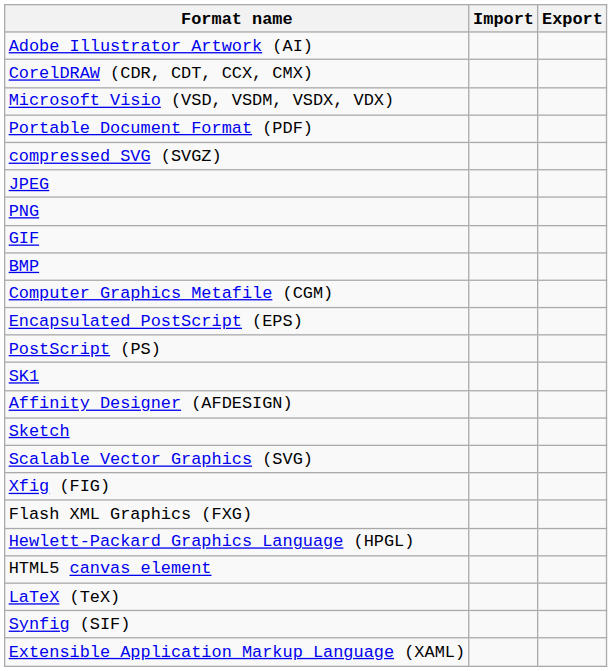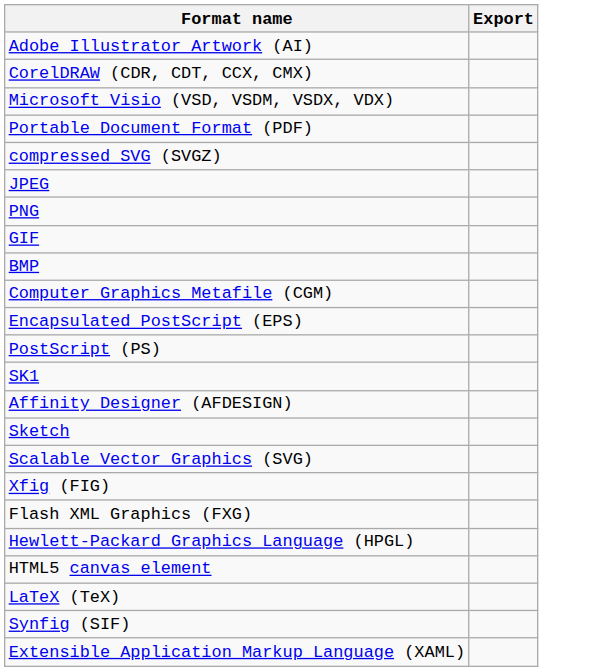 <table class="wikitable sortable">
 <tr>
 <th>Format name</th>
-<th>Import</th>
 <th>Export</th>
 </tr>
 <tr>
 <td><a href='#'>Adobe Illustrator Artwork</a> (AI)</td>
 <td></td>
-<td></td>
 </tr>
 <tr>
 <td><a href='#'>CorelDRAW</a> (CDR, CDT, CCX, CMX)</td>
-<td></td>
 <td></td>
 </tr>
 <tr>
 <td><a href='#'>Microsoft Visio</a> (VSD, VSDM, VSDX, VDX)</td>
 <td></td>
-<td></td>
 </tr>
 <tr>
 <td><a href='#'>Portable Document Format</a> (PDF)</td>
-<td></td>
 <td></td>
 </tr>
 <tr>
 <td><a href='#'>compressed SVG</a> (SVGZ)</td>
 <td></td>
-<td></td>
 </tr>
 <tr>
 <td><a href='#'>JPEG</a></td>
-<td></td>
 <td></td>
 </tr>
 <tr>
 <td><a href='#'>PNG</a></td>
 <td></td>
-<td></td>
 </tr>
 <tr>
 <td><a href='#'>GIF</a></td>
-<td></td>
 <td></td>
 </tr>
 <tr>
 <td><a href='#'>BMP</a></td>
 <td></td>
-<td></td>
 </tr>
 <tr>
 <td><a href='#'>Computer Graphics Metafile</a> (CGM)</td>
-<td></td>
 <td></td>
 </tr>
 <tr>
 <td><a href='#'>Encapsulated PostScript</a> (EPS)</td>
 <td></td>
-<td></td>
 </tr>
 <tr>
 <td><a href='#'>PostScript</a> (PS)</td>
-<td></td>
 <td></td>
 </tr>
 <tr>
 <td><a href='#'>SK1</a></td>
 <td></td>
-<td></td>
 </tr>
 <tr>
 <td><a href='#'>Affinity Designer</a> (AFDESIGN)</td>
-<td></td>
 <td></td>
 </tr>
 <tr>
 <td><a href='#'>Sketch</a></td>
 <td></td>
-<td></td>
 </tr>
 <tr>
 <td><a href='#'>Scalable Vector Graphics</a> (SVG)</td>
-<td></td>
 <td></td>
 </tr>
 <tr>
 <td><a href='#'>Xfig</a> (FIG)</td>
 <td></td>
-<td></td>
 </tr>
 <tr>
 <td>Flash XML Graphics (FXG)</td>
-<td></td>
 <td></td>
 </tr>
 <tr>
 <td><a href='#'>Hewlett-Packard Graphics Language</a> (HPGL)</td>
 <td></td>
-<td></td>
 </tr>
 <tr>
 <td>HTML5 <a href='#'>canvas element</a></td>
-<td></td>
 <td></td>
 </tr>
 <tr>
 <td><a href='#'>LaTeX</a> (TeX)</td>
 <td></td>
-<td></td>
 </tr>
 <tr>
 <td><a href='#'>Synfig</a> (SIF)</td>
-<td></td>
 <td></td>
 </tr>
 <tr>
 <td><a href='#'>Extensible Application Markup Language</a> (XAML)</td>
 <td></td>
-<td></td>
 </tr>
 </table>
